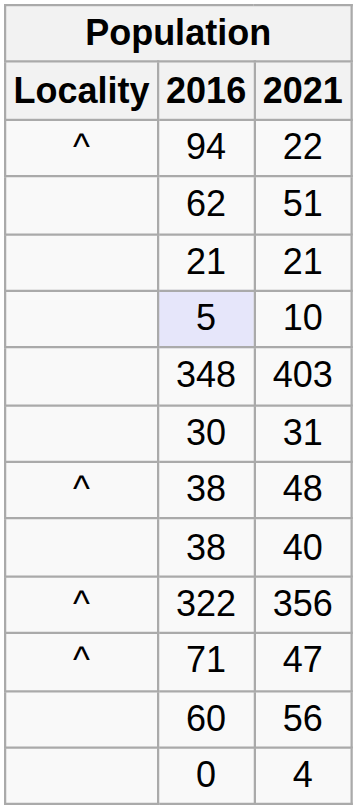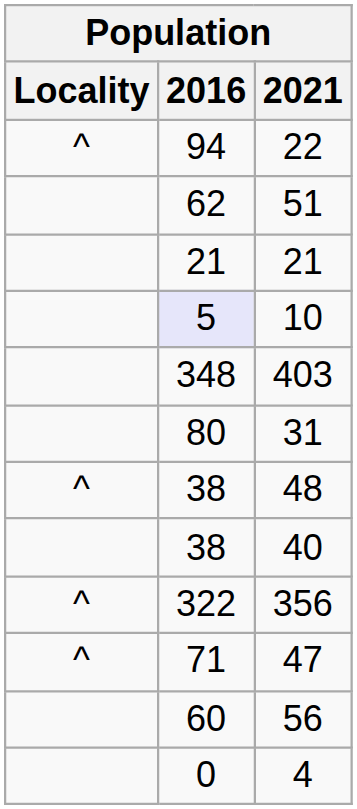 <table class="wikitable" style="text-align:center;">
 <tr>
 <th colspan="3" style="text-align:center;  font-weight:bold">Population</th>
 </tr>
 <tr>
 <th style="text-align:center; background:  font-weight:bold">Locality</th>
 <th style="text-align:center; background:  font-weight:bold"><strong>2016</strong></th>
 <th style="text-align:center; background:  font-weight:bold"><strong>2021</strong></th>
 </tr>
 <tr>
 <td>^</td>
 <td>94</td>
 <td>22</td>
 </tr>
 <tr>
 <td></td>
 <td>62</td>
 <td>51</td>
 </tr>
 <tr>
 <td></td>
 <td>21</td>
 <td>21</td>
 </tr>
 <tr>
 <td></td>
 <td style="background: lavender;">5</td>
 <td>10</td>
 </tr>
 <tr>
 <td></td>
 <td>348</td>
 <td>403</td>
 </tr>
 <tr>
 <td></td>
-<td>30</td>
+<td>80</td>
 <td>31</td>
 </tr>
 <tr>
 <td>^</td>
 <td>38</td>
 <td>48</td>
 </tr>
 <tr>
 <td></td>
 <td>38</td>
 <td>40</td>
 </tr>
 <tr>
 <td>^</td>
 <td>322</td>
 <td>356</td>
 </tr>
 <tr>
 <td>^</td>
 <td>71</td>
 <td>47</td>
 </tr>
 <tr>
 <td></td>
 <td>60</td>
 <td>56</td>
 </tr>
 <tr>
 <td></td>
 <td>0</td>
 <td>4</td>
 </tr>
 </table>
